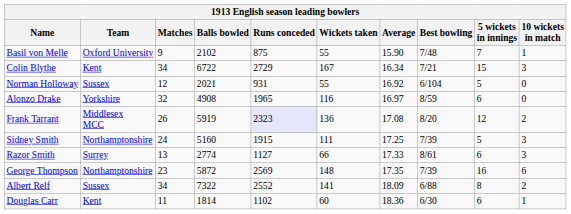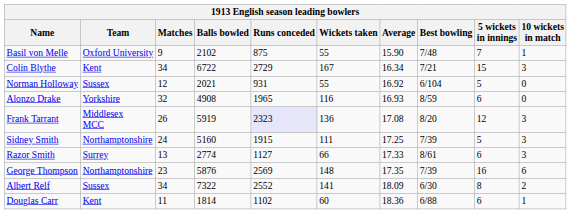 <table class="wikitable">
 <tr>
 <th colspan="10" bgcolor="#efefef">1913 English season leading bowlers</th>
 </tr>
 <tr bgcolor="#efefef">
 <th>Name</th>
 <th>Team</th>
 <th>Matches</th>
 <th>Balls bowled</th>
 <th>Runs conceded</th>
 <th>Wickets taken</th>
 <th>Average</th>
 <th>Best bowling</th>
 <th>5 wickets<br>in innings</th>
 <th>10 wickets<br>in match</th>
 </tr>
 <tr>
 <td><a href='#'>Basil von Melle</a></td>
 <td><a href='#'>Oxford University</a></td>
 <td>9</td>
 <td>2102</td>
 <td>875</td>
 <td>55</td>
 <td>15.90</td>
 <td>7/48</td>
 <td>7</td>
 <td>1</td>
 </tr>
 <tr>
 <td><a href='#'>Colin Blythe</a></td>
 <td><a href='#'>Kent</a></td>
 <td>34</td>
 <td>6722</td>
 <td>2729</td>
 <td>167</td>
 <td>16.34</td>
 <td>7/21</td>
 <td>15</td>
 <td>3</td>
 </tr>
 <tr>
 <td><a href='#'>Norman Holloway</a></td>
 <td><a href='#'>Sussex</a></td>
 <td>12</td>
 <td>2021</td>
 <td>931</td>
 <td>55</td>
 <td>16.92</td>
 <td>6/104</td>
 <td>5</td>
 <td>0</td>
 </tr>
 <tr>
 <td><a href='#'>Alonzo Drake</a></td>
 <td><a href='#'>Yorkshire</a></td>
 <td>32</td>
 <td>4908</td>
 <td>1965</td>
 <td>116</td>
-<td>16.97</td>
+<td>16.93</td>
 <td>8/59</td>
 <td>6</td>
 <td>0</td>
 </tr>
 <tr>
 <td><a href='#'>Frank Tarrant</a></td>
 <td><a href='#'>Middlesex</a><br><a href='#'>MCC</a></td>
 <td>26</td>
 <td>5919</td>
 <td style="background: lavender;">2323</td>
 <td>136</td>
 <td>17.08</td>
 <td>8/20</td>
 <td>12</td>
-<td>2</td>
+<td>3</td>
 </tr>
 <tr>
 <td><a href='#'>Sidney Smith</a></td>
 <td><a href='#'>Northamptonshire</a></td>
 <td>24</td>
 <td>5160</td>
 <td>1915</td>
 <td>111</td>
 <td>17.25</td>
 <td>7/39</td>
 <td>5</td>
 <td>3</td>
 </tr>
 <tr>
 <td><a href='#'>Razor Smith</a></td>
 <td><a href='#'>Surrey</a></td>
 <td>13</td>
 <td>2774</td>
 <td>1127</td>
 <td>66</td>
 <td>17.33</td>
 <td>8/61</td>
 <td>6</td>
 <td>3</td>
 </tr>
 <tr>
 <td><a href='#'>George Thompson</a></td>
 <td><a href='#'>Northamptonshire</a></td>
 <td>23</td>
-<td>5872</td>
+<td>5876</td>
 <td>2569</td>
 <td>148</td>
 <td>17.35</td>
 <td>7/39</td>
 <td>16</td>
 <td>6</td>
 </tr>
 <tr>
 <td><a href='#'>Albert Relf</a></td>
 <td><a href='#'>Sussex</a></td>
 <td>34</td>
 <td>7322</td>
 <td>2552</td>
 <td>141</td>
 <td>18.09</td>
-<td>6/88</td>
+<td>6/30</td>
 <td>8</td>
 <td>2</td>
 </tr>
 <tr>
 <td><a href='#'>Douglas Carr</a></td>
 <td><a href='#'>Kent</a></td>
 <td>11</td>
 <td>1814</td>
 <td>1102</td>
 <td>60</td>
 <td>18.36</td>
-<td>6/30</td>
+<td>6/88</td>
 <td>6</td>
 <td>1</td>
 </tr>
 </table>
